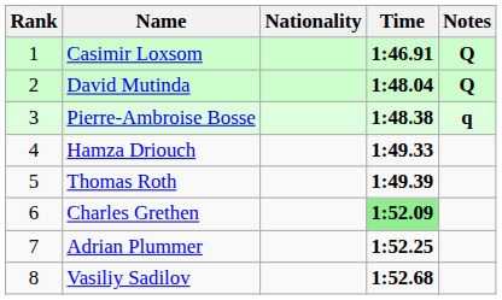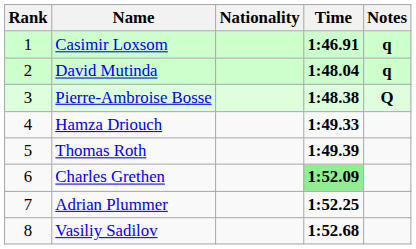 <table class="wikitable sortable" style="text-align:center">
 <tr>
 <th>Rank</th>
 <th>Name</th>
 <th>Nationality</th>
 <th>Time</th>
 <th>Notes</th>
 </tr>
 <tr bgcolor=ccffcc>
 <td>1</td>
 <td align=left><a href='#'>Casimir Loxsom</a></td>
 <td align=left></td>
 <td><strong>1:46.91</strong></td>
-<td><strong>Q</strong></td>
+<td><strong>q</strong></td>
 </tr>
 <tr bgcolor=ccffcc>
 <td>2</td>
 <td align=left><a href='#'>David Mutinda</a></td>
 <td align=left></td>
 <td><strong>1:48.04</strong></td>
-<td><strong>Q</strong></td>
+<td><strong>q</strong></td>
 </tr>
 <tr bgcolor=ddffdd>
 <td>3</td>
 <td align=left><a href='#'>Pierre-Ambroise Bosse</a></td>
 <td align=left></td>
 <td><strong>1:48.38</strong></td>
-<td><strong>q</strong></td>
+<td><strong>Q</strong></td>
 </tr>
 <tr>
 <td>4</td>
 <td align=left><a href='#'>Hamza Driouch</a></td>
 <td align=left></td>
 <td><strong>1:49.33</strong></td>
 <td></td>
 </tr>
 <tr>
 <td>5</td>
 <td align=left><a href='#'>Thomas Roth</a></td>
 <td align=left></td>
 <td><strong>1:49.39</strong></td>
 <td></td>
 </tr>
 <tr>
 <td>6</td>
 <td align=left><a href='#'>Charles Grethen</a></td>
 <td align=left></td>
 <td style="background: lightgreen;"><strong>1:52.09</strong></td>
 <td></td>
 </tr>
 <tr>
 <td>7</td>
 <td align=left><a href='#'>Adrian Plummer</a></td>
 <td align=left></td>
 <td><strong>1:52.25</strong></td>
 <td></td>
 </tr>
 <tr>
 <td>8</td>
 <td align=left><a href='#'>Vasiliy Sadilov</a></td>
 <td align=left></td>
 <td><strong>1:52.68</strong></td>
 <td></td>
 </tr>
 </table>
